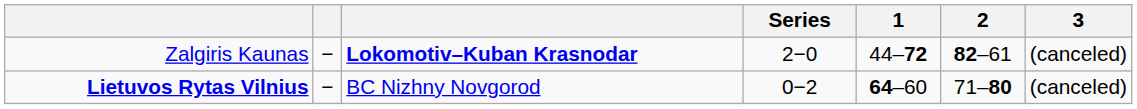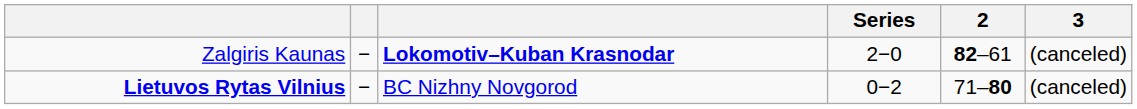 <table class=wikitable style="text-align:center">
 <tr>
 <th style="width:22,5%;"></th>
 <th style="width:2.5%;"></th>
 <th style="width:22,5%;"></th>
 <th style="width:10%;">Series</th>
-<th style="width:7.5%;">1</th>
 <th style="width:7.5%;">2</th>
 <th style="width:7.5%;">3</th>
 </tr>
 <tr>
 <td align=right><a href='#'>Zalgiris Kaunas</a> </td>
 <td>−</td>
 <td align=left> <strong><a href='#'>Lokomotiv–Kuban Krasnodar</a></strong></td>
 <td>2−0</td>
-<td>44–<strong>72</strong></td>
 <td><strong>82</strong>–61</td>
 <td>(canceled)</td>
 </tr>
 <tr>
 <td align=right><strong><a href='#'>Lietuvos Rytas Vilnius</a> </strong></td>
 <td>−</td>
 <td align=left> <a href='#'>BC Nizhny Novgorod</a></td>
 <td>0−2</td>
-<td><strong>64</strong>–60</td>
 <td>71–<strong>80</strong></td>
 <td>(canceled)</td>
 </tr>
 </table>
